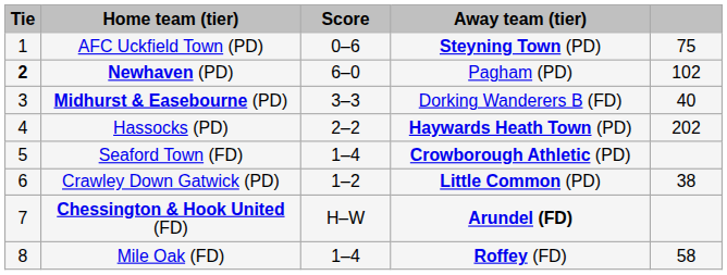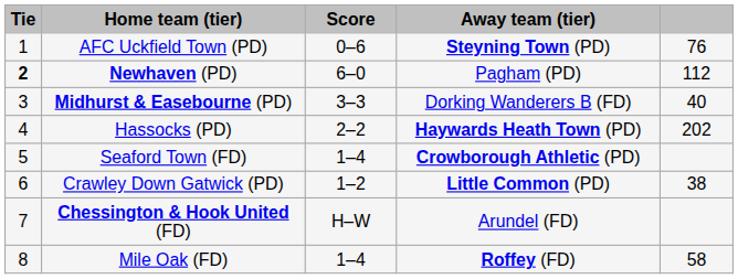 <table class="wikitable" style="width: 600px; background:WhiteSmoke; text-align:center; font-size:90%">
 <tr>
 <td scope="col" style="width:  5.00%; background:silver;"><strong>Tie</strong></td>
 <td scope="col" style="width: 36.25%; background:silver;"><strong>Home team (tier)</strong></td>
 <td scope="col" style="width: 12.50%; background:silver;"><strong>Score</strong></td>
 <td scope="col" style="width: 36.25%; background:silver;"><strong>Away team (tier)</strong></td>
 <td scope="col" style="width: 10.00%; background:silver;"><strong></strong></td>
 </tr>
 <tr>
 <td>1</td>
 <td><a href='#'>AFC Uckfield Town</a> (PD)</td>
 <td>0–6</td>
 <td><strong><a href='#'>Steyning Town</a></strong> (PD)</td>
-<td>75</td>
+<td>76</td>
 </tr>
 <tr>
 <td><strong>2</strong></td>
 <td><strong><a href='#'>Newhaven</a></strong> (PD)</td>
 <td>6–0</td>
 <td><a href='#'>Pagham</a> (PD)</td>
-<td>102</td>
+<td>112</td>
 </tr>
 <tr>
 <td>3</td>
 <td><strong><a href='#'>Midhurst & Easebourne</a></strong> (PD)</td>
 <td>3–3 </td>
 <td><a href='#'>Dorking Wanderers B</a> (FD)</td>
 <td>40</td>
 </tr>
 <tr>
 <td>4</td>
 <td><a href='#'>Hassocks</a> (PD)</td>
 <td>2–2 </td>
 <td><strong><a href='#'>Haywards Heath Town</a></strong> (PD)</td>
 <td>202</td>
 </tr>
 <tr>
 <td>5</td>
 <td><a href='#'>Seaford Town</a> (FD)</td>
 <td>1–4</td>
 <td><strong><a href='#'>Crowborough Athletic</a></strong> (PD)</td>
 <td></td>
 </tr>
 <tr>
 <td>6</td>
 <td><a href='#'>Crawley Down Gatwick</a> (PD)</td>
 <td>1–2</td>
 <td><strong><a href='#'>Little Common</a></strong> (PD)</td>
 <td>38</td>
 </tr>
 <tr>
 <td>7</td>
 <td><strong><a href='#'>Chessington & Hook United</a></strong> (FD)</td>
 <td>H–W</td>
-<td><strong><a href='#'>Arundel</a> (FD)</strong></td>
+<td><a href='#'>Arundel</a> (FD)</td>
 <td></td>
 </tr>
 <tr>
 <td>8</td>
 <td><a href='#'>Mile Oak</a> (FD)</td>
 <td>1–4</td>
 <td><strong><a href='#'>Roffey</a></strong> (FD)</td>
 <td>58</td>
 </tr>
 </table>
